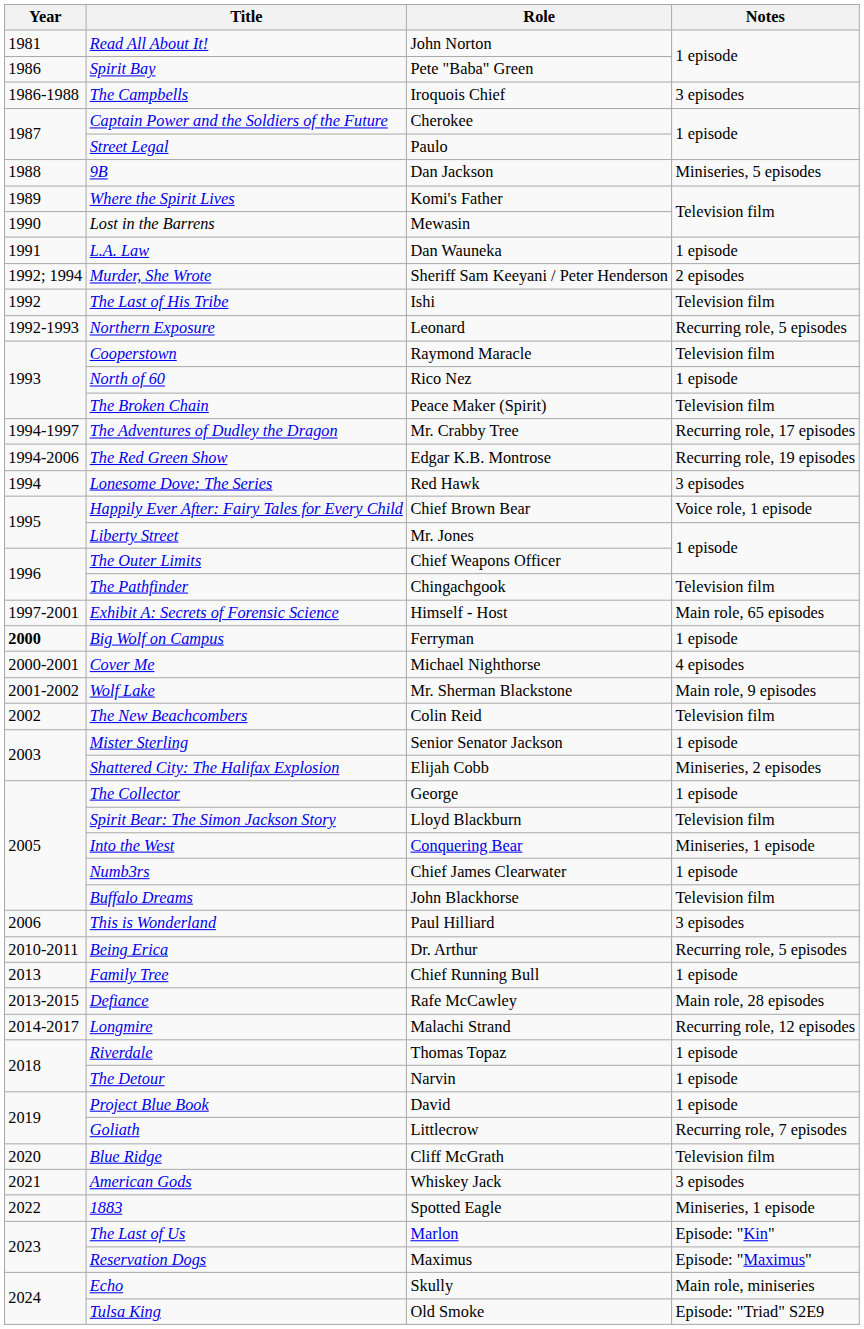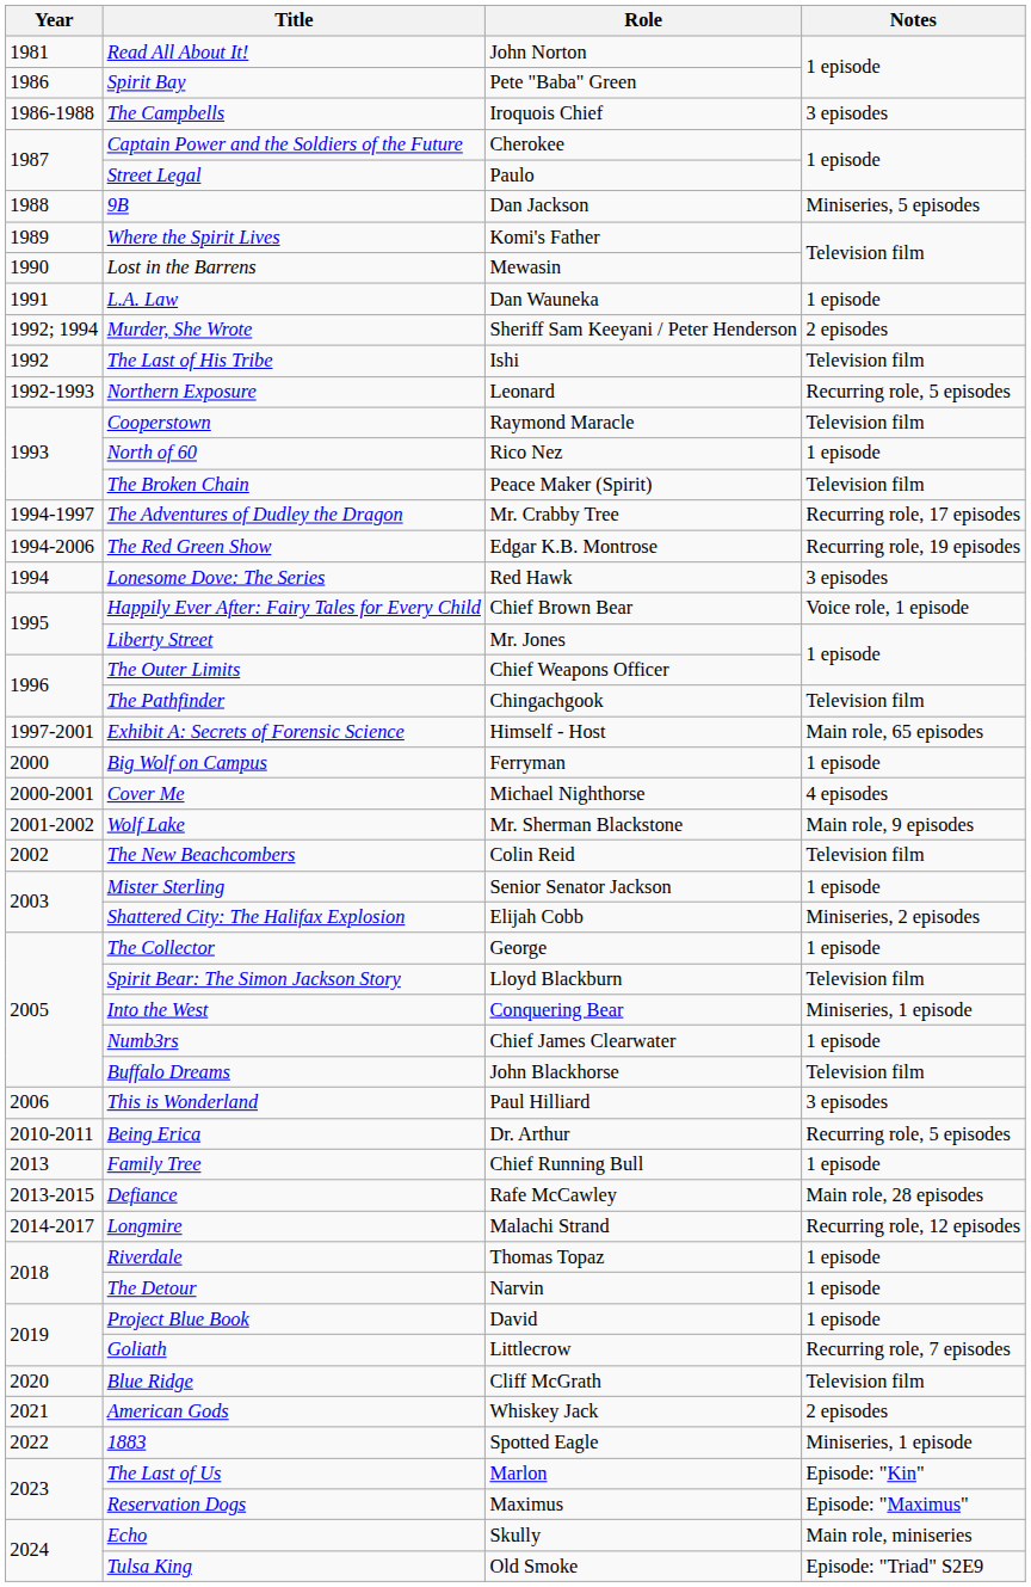 <table class="wikitable sortable">
 <tr>
 <th>Year</th>
 <th>Title</th>
 <th>Role</th>
 <th class="unsortable">Notes</th>
 </tr>
 <tr>
 <td>1981</td>
 <td><em><a href='#'>Read All About It!</a></em></td>
 <td>John Norton</td>
 <td rowspan="2">1 episode</td>
 </tr>
 <tr>
 <td>1986</td>
 <td><em><a href='#'>Spirit Bay</a></em></td>
 <td>Pete "Baba" Green</td>
 </tr>
 <tr>
 <td>1986-1988</td>
 <td data-sort-value="Campbells, The"><em><a href='#'>The Campbells</a></em></td>
 <td>Iroquois Chief</td>
 <td>3 episodes</td>
 </tr>
 <tr>
 <td rowspan="2">1987</td>
 <td><em><a href='#'>Captain Power and the Soldiers of the Future</a></em></td>
 <td>Cherokee</td>
 <td rowspan="2">1 episode</td>
 </tr>
 <tr>
 <td><em><a href='#'>Street Legal</a></em></td>
 <td>Paulo</td>
 </tr>
 <tr>
 <td>1988</td>
 <td><em><a href='#'>9B</a></em></td>
 <td>Dan Jackson</td>
 <td>Miniseries, 5 episodes</td>
 </tr>
 <tr>
 <td>1989</td>
 <td><em><a href='#'>Where the Spirit Lives</a></em></td>
 <td>Komi's Father</td>
 <td rowspan="2">Television film</td>
 </tr>
 <tr>
 <td>1990</td>
 <td><em>Lost in the Barrens</em></td>
 <td>Mewasin</td>
 </tr>
 <tr>
 <td>1991</td>
 <td><em><a href='#'>L.A. Law</a></em></td>
 <td>Dan Wauneka</td>
 <td>1 episode</td>
 </tr>
 <tr>
 <td>1992; 1994</td>
 <td><em><a href='#'>Murder, She Wrote</a></em></td>
 <td>Sheriff Sam Keeyani / Peter Henderson</td>
 <td>2 episodes</td>
 </tr>
 <tr>
 <td>1992</td>
 <td data-sort-value="Last of His Tribe, The"><em><a href='#'>The Last of His Tribe</a></em></td>
 <td>Ishi</td>
 <td>Television film</td>
 </tr>
 <tr>
 <td>1992-1993</td>
 <td><em><a href='#'>Northern Exposure</a></em></td>
 <td>Leonard</td>
 <td>Recurring role, 5 episodes</td>
 </tr>
 <tr>
 <td rowspan="3">1993</td>
 <td><em><a href='#'>Cooperstown</a></em></td>
 <td>Raymond Maracle</td>
 <td>Television film</td>
 </tr>
 <tr>
 <td><em><a href='#'>North of 60</a></em></td>
 <td>Rico Nez</td>
 <td>1 episode</td>
 </tr>
 <tr>
 <td data-sort-value="Broken Chain, The"><em><a href='#'>The Broken Chain</a></em></td>
 <td>Peace Maker (Spirit)</td>
 <td>Television film</td>
 </tr>
 <tr>
 <td>1994-1997</td>
 <td data-sort-value="Adventures of Dudley the Dragon, The"><em><a href='#'>The Adventures of Dudley the Dragon</a></em></td>
 <td>Mr. Crabby Tree</td>
 <td>Recurring role, 17 episodes</td>
 </tr>
 <tr>
 <td>1994-2006</td>
 <td data-sort-value="Red Green Show, The"><em><a href='#'>The Red Green Show</a></em></td>
 <td>Edgar K.B. Montrose</td>
 <td>Recurring role, 19 episodes</td>
 </tr>
 <tr>
 <td>1994</td>
 <td><em><a href='#'>Lonesome Dove: The Series</a></em></td>
 <td>Red Hawk</td>
 <td>3 episodes</td>
 </tr>
 <tr>
 <td rowspan="2">1995</td>
 <td><em><a href='#'>Happily Ever After: Fairy Tales for Every Child</a></em></td>
 <td>Chief Brown Bear</td>
 <td>Voice role, 1 episode</td>
 </tr>
 <tr>
 <td data-sort-value="Liberty Street"><em><a href='#'>Liberty Street</a></em></td>
 <td>Mr. Jones</td>
 <td rowspan="2">1 episode</td>
 </tr>
 <tr>
 <td rowspan="2">1996</td>
 <td data-sort-value="Outer Limits, The"><em><a href='#'>The Outer Limits</a></em></td>
 <td>Chief Weapons Officer</td>
 </tr>
 <tr>
 <td data-sort-value="Pathfinder, The"><em><a href='#'>The Pathfinder</a></em></td>
 <td>Chingachgook</td>
 <td>Television film</td>
 </tr>
 <tr>
 <td>1997-2001</td>
 <td><em><a href='#'>Exhibit A: Secrets of Forensic Science</a></em></td>
 <td>Himself - Host</td>
 <td>Main role, 65 episodes</td>
 </tr>
 <tr>
-<td><strong>2000</strong></td>
+<td>2000</td>
 <td><em><a href='#'>Big Wolf on Campus</a></em></td>
 <td>Ferryman</td>
 <td>1 episode</td>
 </tr>
 <tr>
 <td>2000-2001</td>
 <td><em><a href='#'>Cover Me</a></em></td>
 <td>Michael Nighthorse</td>
 <td>4 episodes</td>
 </tr>
 <tr>
 <td>2001-2002</td>
 <td><em><a href='#'>Wolf Lake</a></em></td>
 <td>Mr. Sherman Blackstone</td>
 <td>Main role, 9 episodes</td>
 </tr>
 <tr>
 <td>2002</td>
 <td data-sort-value="New Beachcombers, The"><em><a href='#'>The New Beachcombers</a></em></td>
 <td>Colin Reid</td>
 <td>Television film</td>
 </tr>
 <tr>
 <td rowspan="2">2003</td>
 <td><em><a href='#'>Mister Sterling</a></em></td>
 <td>Senior Senator Jackson</td>
 <td>1 episode</td>
 </tr>
 <tr>
 <td><em><a href='#'>Shattered City: The Halifax Explosion</a></em></td>
 <td>Elijah Cobb</td>
 <td>Miniseries, 2 episodes</td>
 </tr>
 <tr>
 <td rowspan="5">2005</td>
 <td data-sort-value="Collector, The"><em><a href='#'>The Collector</a></em></td>
 <td>George</td>
 <td>1 episode</td>
 </tr>
 <tr>
 <td><em><a href='#'>Spirit Bear: The Simon Jackson Story</a></em></td>
 <td>Lloyd Blackburn</td>
 <td>Television film</td>
 </tr>
 <tr>
 <td><em><a href='#'>Into the West</a></em></td>
 <td><a href='#'>Conquering Bear</a></td>
 <td>Miniseries, 1 episode</td>
 </tr>
 <tr>
 <td><em><a href='#'>Numb3rs</a></em></td>
 <td>Chief James Clearwater</td>
 <td>1 episode</td>
 </tr>
 <tr>
 <td><em><a href='#'>Buffalo Dreams</a></em></td>
 <td>John Blackhorse</td>
 <td>Television film</td>
 </tr>
 <tr>
 <td>2006</td>
 <td><em><a href='#'>This is Wonderland</a></em></td>
 <td>Paul Hilliard</td>
 <td>3 episodes</td>
 </tr>
 <tr>
 <td>2010-2011</td>
 <td><em><a href='#'>Being Erica</a></em></td>
 <td>Dr. Arthur</td>
 <td>Recurring role, 5 episodes</td>
 </tr>
 <tr>
 <td>2013</td>
 <td><em><a href='#'>Family Tree</a></em></td>
 <td>Chief Running Bull</td>
 <td>1 episode</td>
 </tr>
 <tr>
 <td>2013-2015</td>
 <td><em><a href='#'>Defiance</a></em></td>
 <td>Rafe McCawley</td>
 <td>Main role, 28 episodes</td>
 </tr>
 <tr>
 <td>2014-2017</td>
 <td><em><a href='#'>Longmire</a></em></td>
 <td>Malachi Strand</td>
 <td>Recurring role, 12 episodes</td>
 </tr>
 <tr>
 <td rowspan="2">2018</td>
 <td><em><a href='#'>Riverdale</a></em></td>
 <td>Thomas Topaz</td>
 <td>1 episode</td>
 </tr>
 <tr>
 <td data-sort-value="Detour, The"><em><a href='#'>The Detour</a></em></td>
 <td>Narvin</td>
 <td>1 episode</td>
 </tr>
 <tr>
 <td rowspan="2">2019</td>
 <td><em><a href='#'>Project Blue Book</a></em></td>
 <td>David</td>
 <td>1 episode</td>
 </tr>
 <tr>
 <td><em><a href='#'>Goliath</a></em></td>
 <td>Littlecrow</td>
 <td>Recurring role, 7 episodes</td>
 </tr>
 <tr>
 <td>2020</td>
 <td><em><a href='#'>Blue Ridge</a></em></td>
 <td>Cliff McGrath</td>
 <td>Television film</td>
 </tr>
 <tr>
 <td>2021</td>
 <td><em><a href='#'>American Gods</a></em></td>
 <td>Whiskey Jack</td>
-<td>3 episodes</td>
+<td>2 episodes</td>
 </tr>
 <tr>
 <td>2022</td>
 <td><em><a href='#'>1883</a></em></td>
 <td>Spotted Eagle</td>
 <td>Miniseries, 1 episode</td>
 </tr>
 <tr>
 <td rowspan="2">2023</td>
 <td data-sort-value="Last of Us, The"><em><a href='#'>The Last of Us</a></em></td>
 <td><a href='#'>Marlon</a></td>
 <td>Episode: "<a href='#'>Kin</a>"</td>
 </tr>
 <tr>
 <td><em><a href='#'>Reservation Dogs</a></em></td>
 <td>Maximus</td>
 <td>Episode: "<a href='#'>Maximus</a>"</td>
 </tr>
 <tr>
 <td rowspan="2">2024</td>
 <td><em><a href='#'>Echo</a></em></td>
 <td>Skully</td>
 <td>Main role, miniseries</td>
 </tr>
 <tr>
 <td><em><a href='#'>Tulsa King</a></em></td>
 <td>Old Smoke</td>
 <td>Episode: "Triad" S2E9</td>
 </tr>
 </table>
